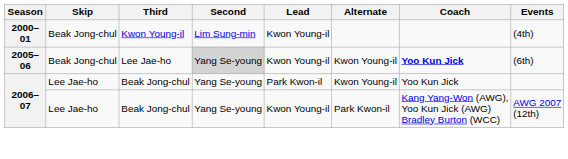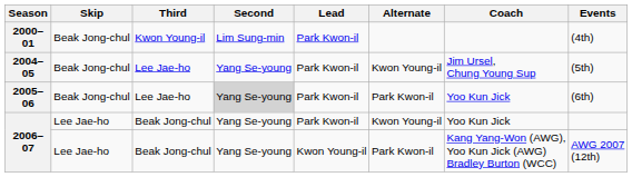 <table class="wikitable">
 <tr>
 <th scope="col" width=60>Season</th>
 <th scope="col">Skip</th>
 <th scope="col">Third</th>
 <th scope="col">Second</th>
 <th scope="col">Lead</th>
 <th scope="col">Alternate</th>
 <th scope="col">Coach</th>
 <th scope="col">Events</th>
 </tr>
 <tr>
 <th scope="row">2000–01</th>
 <td>Beak Jong-chul</td>
 <td><a href='#'>Kwon Young-il</a></td>
 <td><a href='#'>Lim Sung-min</a></td>
-<td>Kwon Young-il</td>
+<td><a href='#'>Park Kwon-il</a></td>
 <td></td>
 <td></td>
 <td> (4th)</td>
+</tr>
+<tr>
+<th scope="row">2004–05</th>
+<td>Beak Jong-chul</td>
+<td><a href='#'>Lee Jae-ho</a></td>
+<td><a href='#'>Yang Se-young</a></td>
+<td>Park Kwon-il</td>
+<td>Kwon Young-il</td>
+<td><a href='#'>Jim Ursel</a>,<br><a href='#'>Chung Young Sup</a></td>
+<td> (5th)</td>
 </tr>
 <tr>
 <th scope="row">2005–06</th>
 <td>Beak Jong-chul</td>
 <td>Lee Jae-ho</td>
 <td style="background: lightgrey;">Yang Se-young</td>
-<td>Kwon Young-il</td>
-<td>Kwon Young-il</td>
-<td><strong><a href='#'>Yoo Kun Jick</a></strong></td>
+<td>Park Kwon-il</td>
+<td>Park Kwon-il</td>
+<td><a href='#'>Yoo Kun Jick</a></td>
 <td> (6th)</td>
 </tr>
 <tr>
 <th scope="row" rowspan=2>2006–07</th>
 <td>Lee Jae-ho</td>
 <td>Beak Jong-chul</td>
 <td>Yang Se-young</td>
 <td>Park Kwon-il</td>
 <td>Kwon Young-il</td>
 <td>Yoo Kun Jick</td>
 <td> </td>
 </tr>
 <tr>
 <td>Lee Jae-ho</td>
 <td>Beak Jong-chul</td>
 <td>Yang Se-young</td>
 <td>Kwon Young-il</td>
 <td>Park Kwon-il</td>
 <td><a href='#'>Kang Yang-Won</a> (AWG),<br>Yoo Kun Jick (AWG)<br><a href='#'>Bradley Burton</a> (WCC)</td>
 <td><a href='#'>AWG 2007</a> <br> (12th)</td>
 </tr>
 </table>
